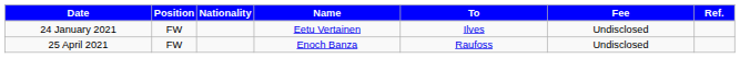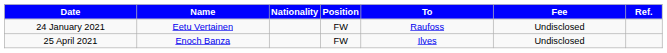 <table class="wikitable"  style="text-align:center; font-size:90%; ">
 <tr>
 <th style="background:#00f; color:white; width:200px;">Date</th>
+<th style="background:#00f; color:white; width:200px;">Name</th>
+<th style="background:#00f; color:white; width:50px;">Nationality</th>
 <th style="background:#00f; color:white; width:50px;">Position</th>
-<th style="background:#00f; color:white; width:50px;">Nationality</th>
-<th style="background:#00f; color:white; width:200px;">Name</th>
 <th style="background:#00f; color:white; width:200px;">To</th>
 <th style="background:#00f; color:white; width:200px;">Fee</th>
 <th style="background:#00f; color:white; width:50px;">Ref.</th>
 </tr>
 <tr>
 <td>24 January 2021</td>
+<td><a href='#'>Eetu Vertainen</a></td>
+<td></td>
 <td>FW</td>
-<td></td>
-<td><a href='#'>Eetu Vertainen</a></td>
-<td><a href='#'>Ilves</a></td>
+<td><a href='#'>Raufoss</a></td>
 <td>Undisclosed</td>
 <td></td>
 </tr>
 <tr>
 <td>25 April 2021</td>
+<td><a href='#'>Enoch Banza</a></td>
+<td></td>
 <td>FW</td>
-<td></td>
-<td><a href='#'>Enoch Banza</a></td>
-<td><a href='#'>Raufoss</a></td>
+<td><a href='#'>Ilves</a></td>
 <td>Undisclosed</td>
 <td></td>
 </tr>
 </table>
